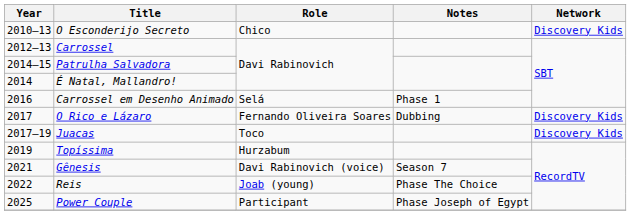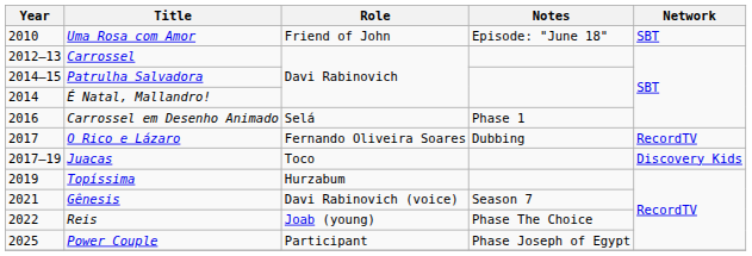 <table class="wikitable">
 <tr>
 <th rowspan="1">Year</th>
 <th rowspan="1">Title</th>
 <th rowspan="1">Role</th>
 <th rowspan="1">Notes</th>
 <th rowspan="1">Network</th>
 </tr>
 <tr>
-<td>2010–13</td>
-<td><em>O Esconderijo Secreto</em></td>
-<td>Chico</td>
-<td></td>
-<td><a href='#'>Discovery Kids</a></td>
+<td>2010</td>
+<td><em><a href='#'>Uma Rosa com Amor</a></em></td>
+<td>Friend of John</td>
+<td>Episode: "June 18"</td>
+<td><a href='#'>SBT</a></td>
 </tr>
 <tr>
 <td>2012–13</td>
 <td><em><a href='#'>Carrossel</a></em></td>
 <td rowspan="3">Davi Rabinovich</td>
 <td></td>
 <td rowspan="4"><a href='#'>SBT</a></td>
 </tr>
 <tr>
 <td>2014–15</td>
 <td><em><a href='#'>Patrulha Salvadora</a></em></td>
 </tr>
 <tr>
 <td>2014</td>
 <td><em>É Natal, Mallandro!</em></td>
 </tr>
 <tr>
 <td>2016</td>
 <td><em>Carrossel em Desenho Animado</em></td>
 <td>Selá</td>
 <td>Phase 1</td>
 </tr>
 <tr>
 <td>2017</td>
 <td><em><a href='#'>O Rico e Lázaro</a></em></td>
 <td>Fernando Oliveira Soares</td>
 <td>Dubbing</td>
-<td><a href='#'>Discovery Kids</a></td>
+<td><a href='#'>RecordTV</a></td>
 </tr>
 <tr>
 <td>2017–19</td>
 <td><em><a href='#'>Juacas</a></em></td>
 <td>Toco</td>
 <td></td>
 <td><a href='#'>Discovery Kids</a></td>
 </tr>
 <tr>
 <td>2019</td>
 <td><em><a href='#'>Topíssima</a></em></td>
 <td>Hurzabum</td>
 <td></td>
 <td rowspan="4"><a href='#'>RecordTV</a></td>
 </tr>
 <tr>
 <td>2021</td>
 <td><em><a href='#'>Gênesis</a></em></td>
 <td>Davi Rabinovich (voice)</td>
 <td>Season 7</td>
 </tr>
 <tr>
 <td>2022</td>
 <td><em>Reis</em></td>
 <td><a href='#'>Joab</a> (young)</td>
 <td>Phase The Choice</td>
 </tr>
 <tr>
 <td>2025</td>
 <td><em><a href='#'>Power Couple</a></em></td>
 <td>Participant</td>
 <td>Phase Joseph of Egypt</td>
 </tr>
 <tr>
 </tr>
 </table>
